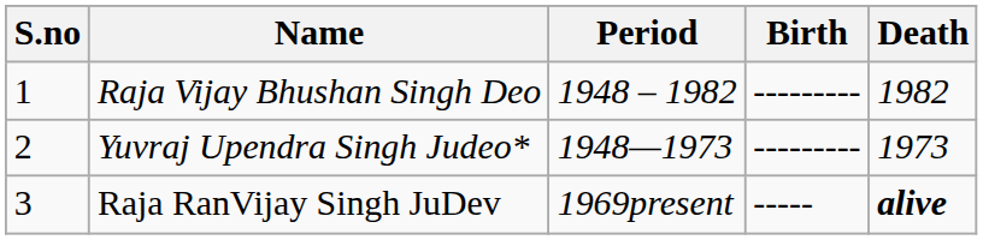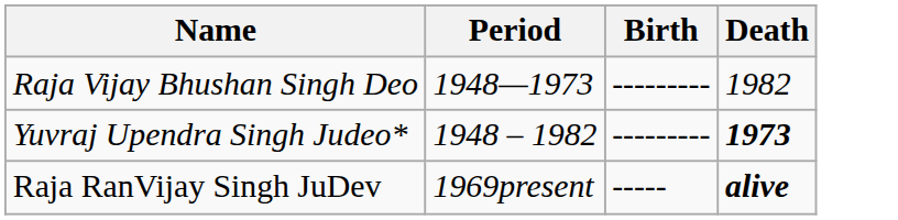 <table class="wikitable">
 <tr>
-<th>S.no</th>
 <th>Name</th>
 <th>Period</th>
 <th>Birth</th>
 <th>Death</th>
 </tr>
 <tr>
-<td>1</td>
 <td><em>Raja Vijay Bhushan Singh Deo</em></td>
-<td><em>1948 – 1982</em></td>
+<td><em>1948—1973</em></td>
 <td><em>---------</em></td>
 <td><em>1982</em></td>
 </tr>
 <tr>
-<td>2</td>
 <td><em>Yuvraj Upendra Singh Judeo*</em></td>
-<td><em>1948—1973</em></td>
+<td><em>1948 – 1982</em></td>
 <td><em>---------</em></td>
-<td><em>1973</em></td>
+<td><strong><em>1973</em></strong></td>
 </tr>
 <tr>
-<td>3</td>
 <td>Raja RanVijay Singh JuDev</td>
 <td><em>1969present</em></td>
 <td><em>-----</em></td>
 <td><strong><em>alive</em></strong></td>
 </tr>
 </table>
